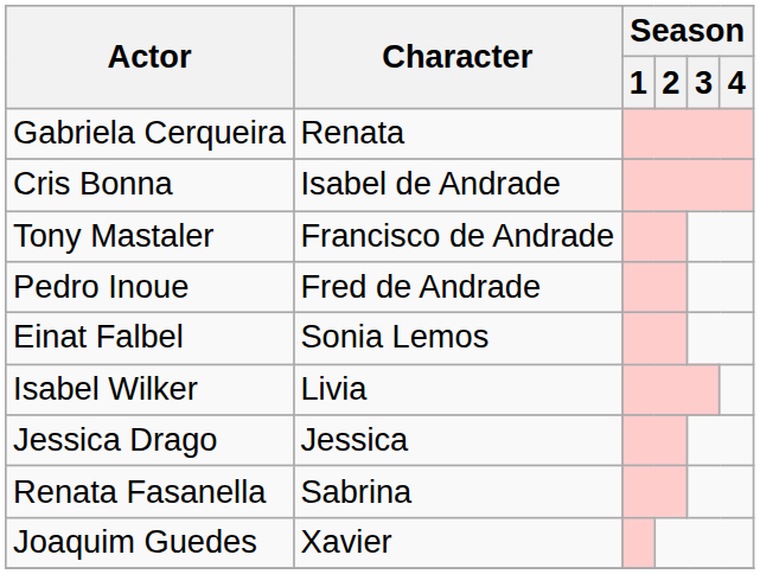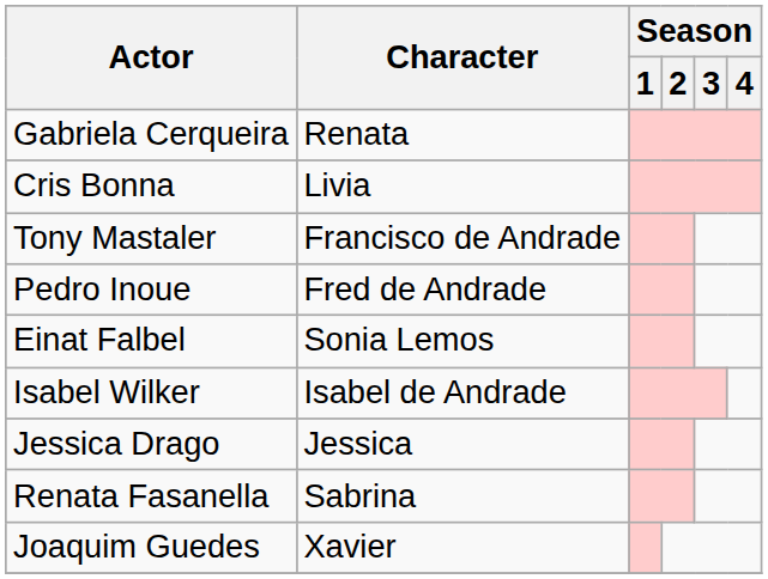 <table class="wikitable">
 <tr>
 <th rowspan="2">Actor</th>
 <th rowspan="2">Character</th>
 <th colspan="4">Season</th>
 </tr>
 <tr>
 <th>1<br></th>
 <th>2<br></th>
 <th>3<br></th>
 <th>4<br></th>
 </tr>
 <tr>
 <td>Gabriela Cerqueira</td>
 <td>Renata</td>
 <td style="background: #fcc" colspan="4" align="center"></td>
 </tr>
 <tr>
 <td>Cris Bonna</td>
-<td>Isabel de Andrade</td>
+<td>Livia</td>
 <td style="background: #fcc" colspan="4" align="center"></td>
 </tr>
 <tr>
 <td>Tony Mastaler</td>
 <td>Francisco de Andrade</td>
 <td style="background: #fcc" colspan="2" align="center"></td>
 <td colspan=2></td>
 </tr>
 <tr>
 <td>Pedro Inoue</td>
 <td>Fred de Andrade</td>
 <td style="background: #fcc" colspan="2" align="center"></td>
 <td colspan=2></td>
 </tr>
 <tr>
 <td>Einat Falbel</td>
 <td>Sonia Lemos</td>
 <td style="background: #fcc" colspan="2" align="center"></td>
 <td colspan=2></td>
 </tr>
 <tr>
 <td>Isabel Wilker</td>
-<td>Livia</td>
+<td>Isabel de Andrade</td>
 <td colspan="3" style="background: #fcc" align="center"></td>
 <td></td>
 </tr>
 <tr>
 <td>Jessica Drago</td>
 <td>Jessica</td>
 <td style="background: #fcc" colspan="2" align="center"></td>
 <td colspan=2></td>
 </tr>
 <tr>
 <td>Renata Fasanella</td>
 <td>Sabrina</td>
 <td style="background: #fcc" colspan="2" align="center"></td>
 <td colspan=2></td>
 </tr>
 <tr>
 <td>Joaquim Guedes</td>
 <td>Xavier</td>
 <td style="background: #fcc" colspan="1" align="center"></td>
 <td colspan=3></td>
 </tr>
 <tr>
 </tr>
 </table>
